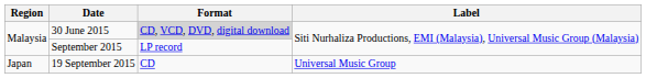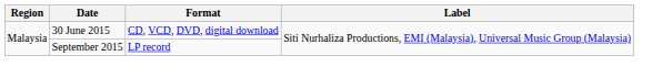 <table class="wikitable">
 <tr>
 <th>Region</th>
 <th>Date</th>
 <th>Format</th>
 <th>Label</th>
 </tr>
 <tr>
 <td rowspan="2">Malaysia</td>
 <td rowspan="1">30 June 2015</td>
-<td rowspan="1" style="background: lightgrey;"><a href='#'>CD</a>, <a href='#'>VCD</a>, <a href='#'>DVD</a>, <a href='#'>digital download</a></td>
+<td rowspan="1"><a href='#'>CD</a>, <a href='#'>VCD</a>, <a href='#'>DVD</a>, <a href='#'>digital download</a></td>
 <td rowspan="2">Siti Nurhaliza Productions, <a href='#'>EMI (Malaysia)</a>, <a href='#'>Universal Music Group (Malaysia)</a></td>
 </tr>
 <tr>
 <td rowspan="1">September 2015</td>
 <td rowspan="1"><a href='#'>LP record</a></td>
 </tr>
-<tr>
-<td rowspan="1">Japan</td>
-<td rowspan="1">19 September 2015</td>
-<td rowspan="1"><a href='#'>CD</a></td>
-<td rowspan="1"><a href='#'>Universal Music Group</a></td>
-</tr>
 </table>
